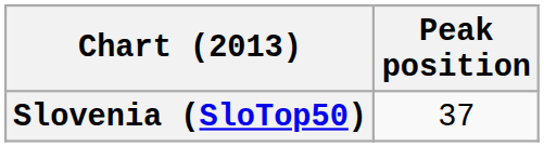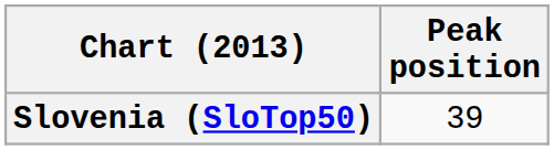 <table class="wikitable plainrowheaders" style="text-align:center">
 <tr>
 <th>Chart (2013)</th>
 <th>Peak<br>position</th>
 </tr>
 <tr>
 <th scope="row">Slovenia (<a href='#'>SloTop50</a>)</th>
-<td>37</td>
+<td>39</td>
 </tr>
 </table>
